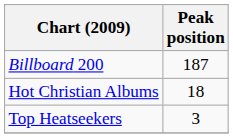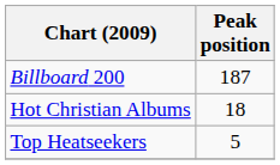 <table class="wikitable sortable">
 <tr>
 <th align="left">Chart (2009)</th>
 <th align="left">Peak<br>position</th>
 </tr>
 <tr>
 <td align="left"><a href='#'><em>Billboard</em> 200</a></td>
 <td align="center">187</td>
 </tr>
 <tr>
 <td align="left"><a href='#'>Hot Christian Albums</a></td>
 <td align="center">18</td>
 </tr>
 <tr>
 <td align="left"><a href='#'>Top Heatseekers</a></td>
-<td align="center">3</td>
+<td align="center">5</td>
 </tr>
 <tr>
 </tr>
 </table>
